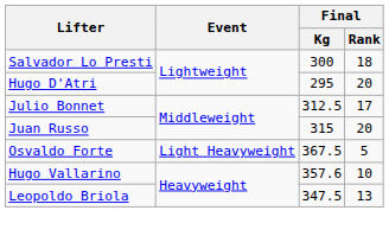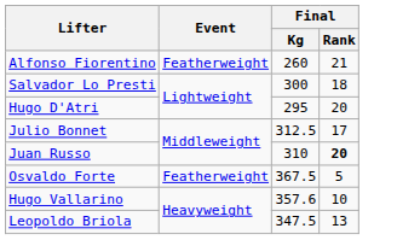 <table class=wikitable style="font-size:90%">
 <tr>
 <th rowspan=2>Lifter</th>
 <th rowspan=2>Event</th>
 <th colspan=2>Final</th>
 </tr>
 <tr>
 <th>Kg</th>
 <th>Rank</th>
+</tr>
+<tr>
+<td><a href='#'>Alfonso Fiorentino</a></td>
+<td align=left><a href='#'>Featherweight</a></td>
+<td align=center>260</td>
+<td align=center>21</td>
 </tr>
 <tr>
 <td><a href='#'>Salvador Lo Presti</a></td>
 <td align=left rowspan=2><a href='#'>Lightweight</a></td>
 <td align=center>300</td>
 <td align=center>18</td>
 </tr>
 <tr>
 <td><a href='#'>Hugo D'Atri</a></td>
 <td align=center>295</td>
 <td align=center>20</td>
 </tr>
 <tr>
 <td><a href='#'>Julio Bonnet</a></td>
 <td align=left rowspan=2><a href='#'>Middleweight</a></td>
 <td align=center>312.5</td>
 <td align=center>17</td>
 </tr>
 <tr>
 <td><a href='#'>Juan Russo</a></td>
-<td align=center>315</td>
-<td align=center>20</td>
+<td align=center>310</td>
+<td align=center><strong>20</strong></td>
 </tr>
 <tr>
 <td><a href='#'>Osvaldo Forte</a></td>
-<td align=left><a href='#'>Light Heavyweight</a></td>
+<td align=left><a href='#'>Featherweight</a></td>
 <td align=center>367.5</td>
 <td align=center>5</td>
 </tr>
 <tr>
 <td><a href='#'>Hugo Vallarino</a></td>
 <td align=left rowspan=2><a href='#'>Heavyweight</a></td>
 <td align=center>357.6</td>
 <td align=center>10</td>
 </tr>
 <tr>
 <td><a href='#'>Leopoldo Briola</a></td>
 <td align=center>347.5</td>
 <td align=center>13</td>
 </tr>
 </table>
